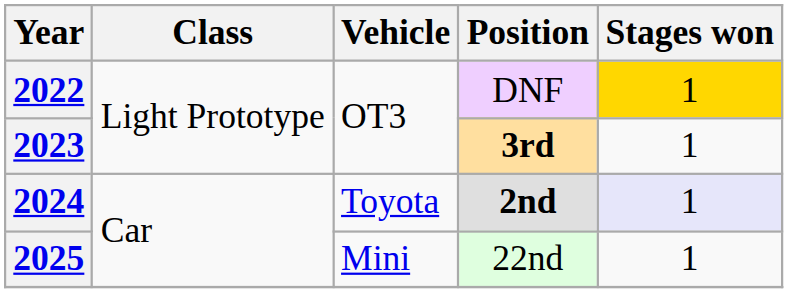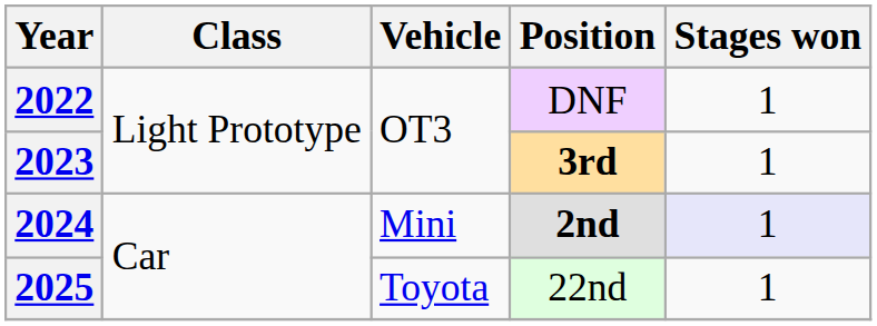 <table class="wikitable">
 <tr>
 <th>Year</th>
 <th>Class</th>
 <th>Vehicle</th>
 <th>Position</th>
 <th>Stages won</th>
 </tr>
 <tr>
 <th><a href='#'>2022</a></th>
 <td rowspan=2>Light Prototype</td>
 <td rowspan=2> OT3</td>
 <td align="center" style="background:#EFCFFF;">DNF</td>
-<td align="center" style="background: gold;">1</td>
+<td align="center">1</td>
 </tr>
 <tr>
 <th><a href='#'>2023</a></th>
 <td align="center" style="background:#ffdf9f;"><strong>3rd</strong></td>
 <td align="center">1</td>
 </tr>
 <tr>
 <th><a href='#'>2024</a></th>
 <td rowspan=2>Car</td>
-<td rowspan=1> <a href='#'>Toyota</a></td>
+<td rowspan=1> <a href='#'>Mini</a></td>
 <td align="center" style="background:#DFDFDF;"><strong>2nd</strong></td>
 <td align="center" style="background: lavender;">1</td>
 </tr>
 <tr>
 <th><a href='#'>2025</a></th>
-<td rowspan=1> <a href='#'>Mini</a></td>
+<td rowspan=1> <a href='#'>Toyota</a></td>
 <td align="center" style="background:#DFFFDF;">22nd</td>
 <td align="center">1</td>
 </tr>
 <tr>
 </tr>
 </table>
